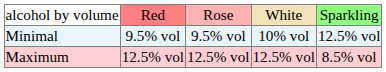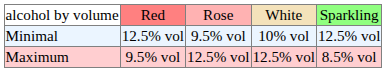 <table Bgcolor="#FF8080 cellpadding="3" cellspacing="1" border="2" style="margin:1em auto; font-size: 95%; border: gray solid 1px; border-collapse: collapse">
 <tr Bgcolor="#FF8080">
 <td Bgcolor="#FFFFFF" align="center">alcohol by volume</td>
 <td Bgcolor="#FF8080" align="center">Red</td>
 <td Bgcolor="#FFB2B2" align="center">Rose</td>
 <td Bgcolor="#F4E2BA" align="center">White</td>
 <td Bgcolor="#90FF80" align="center">Sparkling</td>
 </tr>
 <tr bgcolor="#FFB2B2">
 </tr>
 <tr bgcolor="#EBF5FF">
 <td align="left">Minimal</td>
-<td align="center">9.5% vol</td>
+<td align="center">12.5% vol</td>
 <td align="center">9.5% vol</td>
 <td align="center">10% vol</td>
 <td align="center">12.5% vol</td>
 </tr>
 <tr>
 <td align="left">Maximum</td>
-<td align="center">12.5% vol</td>
+<td align="center">9.5% vol</td>
 <td align="center">12.5% vol</td>
 <td align="center">12.5% vol</td>
 <td align="center">8.5% vol</td>
 </tr>
 </table>
